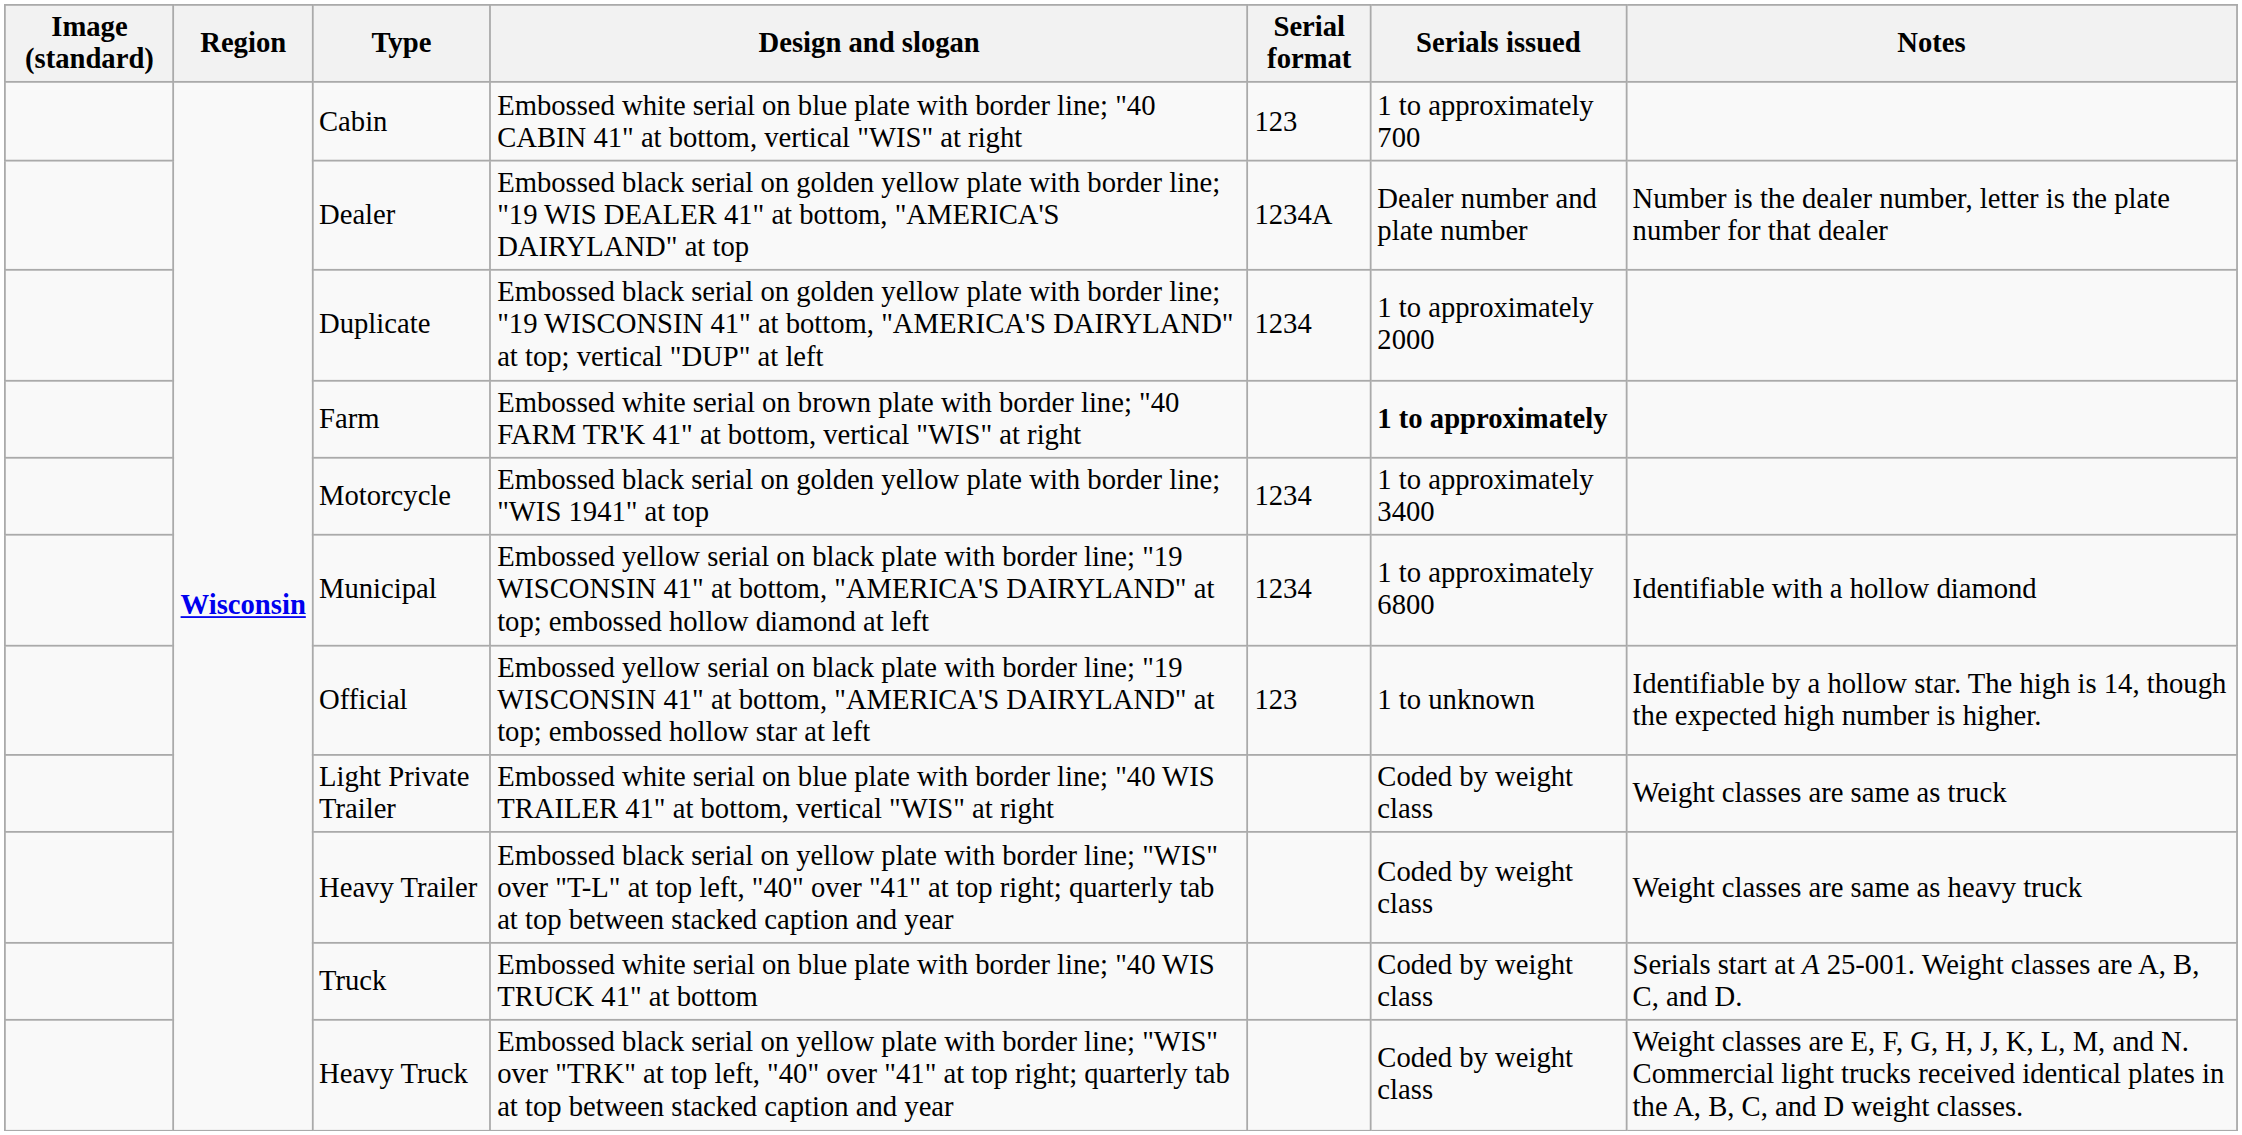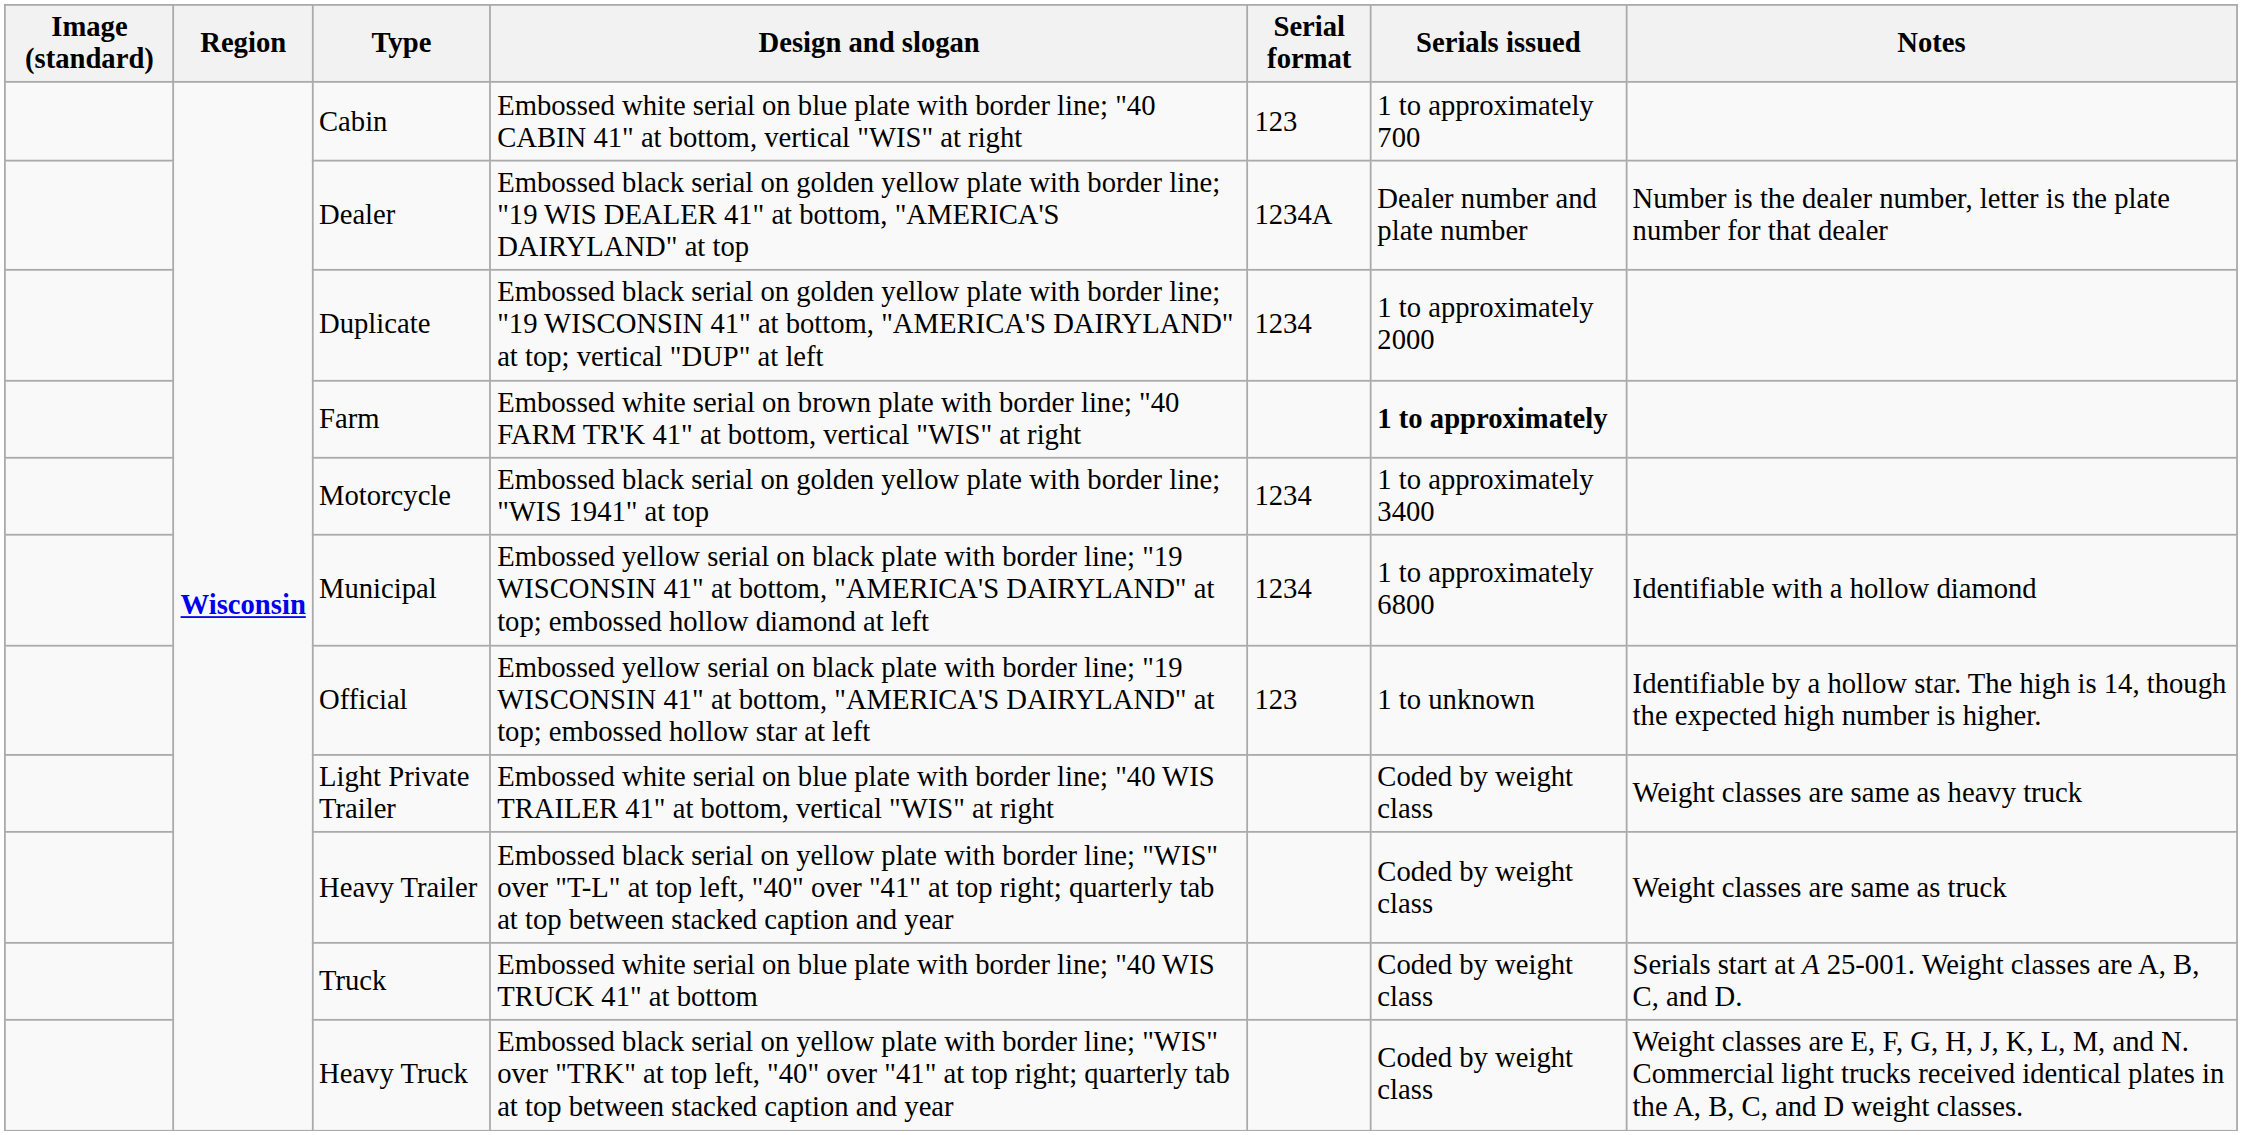 <table class="wikitable">
 <tr>
 <th>Image (standard)</th>
 <th>Region</th>
 <th>Type</th>
 <th>Design and slogan</th>
 <th>Serial format</th>
 <th>Serials issued</th>
 <th>Notes</th>
 </tr>
 <tr>
 <td></td>
 <td rowspan="11"><a href='#'><strong>Wisconsin</strong></a></td>
 <td>Cabin</td>
 <td>Embossed white serial on blue plate with border line; "40 CABIN 41" at bottom, vertical "WIS" at right</td>
 <td>123</td>
 <td>1 to approximately 700</td>
 <td></td>
 </tr>
 <tr>
 <td></td>
 <td>Dealer</td>
 <td>Embossed black serial on golden yellow plate with border line; "19 WIS DEALER 41" at bottom, "AMERICA'S DAIRYLAND" at top</td>
 <td>1234A</td>
 <td>Dealer number and plate number</td>
 <td>Number is the dealer number, letter is the plate number for that dealer</td>
 </tr>
 <tr>
 <td></td>
 <td>Duplicate</td>
 <td>Embossed black serial on golden yellow plate with border line; "19 WISCONSIN 41" at bottom, "AMERICA'S DAIRYLAND" at top; vertical "DUP" at left</td>
 <td>1234</td>
 <td>1 to approximately 2000</td>
 <td></td>
 </tr>
 <tr>
 <td></td>
 <td>Farm</td>
 <td>Embossed white serial on brown plate with border line; "40 FARM TR'K 41" at bottom, vertical "WIS" at right</td>
 <td></td>
 <td><strong>1 to approximately </strong></td>
 <td></td>
 </tr>
 <tr>
 <td></td>
 <td>Motorcycle</td>
 <td>Embossed black serial on golden yellow plate with border line; "WIS 1941" at top</td>
 <td>1234</td>
 <td>1 to approximately 3400</td>
 <td></td>
 </tr>
 <tr>
 <td></td>
 <td>Municipal</td>
 <td>Embossed yellow serial on black plate with border line; "19 WISCONSIN 41" at bottom, "AMERICA'S DAIRYLAND" at top; embossed hollow diamond at left</td>
 <td>1234</td>
 <td>1 to approximately 6800</td>
 <td>Identifiable with a hollow diamond</td>
 </tr>
 <tr>
 <td></td>
 <td>Official</td>
 <td>Embossed yellow serial on black plate with border line; "19 WISCONSIN 41" at bottom, "AMERICA'S DAIRYLAND" at top; embossed hollow star at left</td>
 <td>123</td>
 <td>1 to unknown</td>
 <td>Identifiable by a hollow star. The high is 14, though the expected high number is higher.</td>
 </tr>
 <tr>
 <td></td>
 <td>Light Private Trailer</td>
 <td>Embossed white serial on blue plate with border line; "40 WIS TRAILER 41" at bottom, vertical "WIS" at right</td>
 <td></td>
 <td>Coded by weight class</td>
-<td>Weight classes are same as truck</td>
+<td>Weight classes are same as heavy truck</td>
 </tr>
 <tr>
 <td></td>
 <td>Heavy Trailer</td>
 <td>Embossed black serial on yellow plate with border line; "WIS" over "T-L" at top left, "40" over "41" at top right; quarterly tab at top between stacked caption and year</td>
 <td></td>
 <td>Coded by weight class</td>
-<td>Weight classes are same as heavy truck</td>
+<td>Weight classes are same as truck</td>
 </tr>
 <tr>
 <td></td>
 <td>Truck</td>
 <td>Embossed white serial on blue plate with border line; "40 WIS TRUCK 41" at bottom</td>
 <td></td>
 <td>Coded by weight class</td>
 <td>Serials start at <em>A</em> 25-001. Weight classes are A, B, C, and D.</td>
 </tr>
 <tr>
 <td></td>
 <td>Heavy Truck</td>
 <td>Embossed black serial on yellow plate with border line; "WIS" over "TRK" at top left, "40" over "41" at top right; quarterly tab at top between stacked caption and year</td>
 <td></td>
 <td>Coded by weight class</td>
 <td>Weight classes are E, F, G, H, J, K, L, M, and N. Commercial light trucks received identical plates in the A, B, C, and D weight classes.</td>
 </tr>
 </table>
